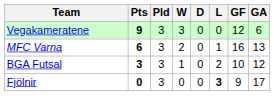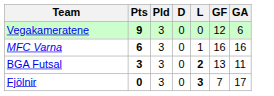 <table class="wikitable" style="text-align: center;">
 <tr>
 <th width="175">Team</th>
 <th width="20">Pts</th>
 <th width="20">Pld</th>
-<th width="20">W</th>
 <th width="20">D</th>
 <th width="20">L</th>
 <th width="20">GF</th>
 <th width="20">GA</th>
 </tr>
 <tr bgcolor=ccffcc>
 <td align="left"> <a href='#'>Vegakameratene</a></td>
 <td><strong>9</strong></td>
-<td>3</td>
 <td>3</td>
 <td>0</td>
 <td>0</td>
 <td>12</td>
 <td>6</td>
 </tr>
 <tr bgcolor=ffffff>
 <td align="left"><em> <a href='#'>MFC Varna</a></em></td>
 <td><strong>6</strong></td>
 <td>3</td>
-<td>2</td>
 <td>0</td>
 <td>1</td>
 <td>16</td>
-<td>13</td>
+<td>16</td>
 </tr>
 <tr bgcolor=ffffff>
 <td align="left"> <a href='#'>BGA Futsal</a></td>
 <td><strong>3</strong></td>
 <td>3</td>
-<td>1</td>
 <td>0</td>
-<td>2</td>
-<td>10</td>
-<td>12</td>
+<td><strong>2</strong></td>
+<td>13</td>
+<td>11</td>
 </tr>
 <tr bgcolor=ffffff>
 <td align="left"> <a href='#'>Fjölnir</a></td>
 <td><strong>0</strong></td>
 <td>3</td>
 <td>0</td>
-<td>0</td>
 <td><strong>3</strong></td>
-<td>9</td>
+<td>7</td>
 <td>17</td>
 </tr>
 </table>
